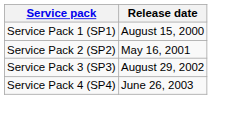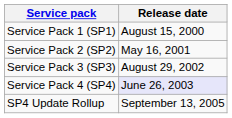 <table class="wikitable floatright" style="font-size:85%;">
 <tr>
 <th><a href='#'>Service pack</a></th>
 <th>Release date</th>
 </tr>
 <tr>
 <td>Service Pack 1 (SP1)</td>
 <td>August 15, 2000</td>
 </tr>
 <tr>
 <td>Service Pack 2 (SP2)</td>
 <td>May 16, 2001</td>
 </tr>
 <tr>
 <td>Service Pack 3 (SP3)</td>
 <td>August 29, 2002</td>
 </tr>
 <tr>
 <td>Service Pack 4 (SP4)</td>
-<td>June 26, 2003</td>
+<td style="background: lavender;">June 26, 2003</td>
+</tr>
+<tr>
+<td>SP4 Update Rollup</td>
+<td>September 13, 2005</td>
 </tr>
 </table>
